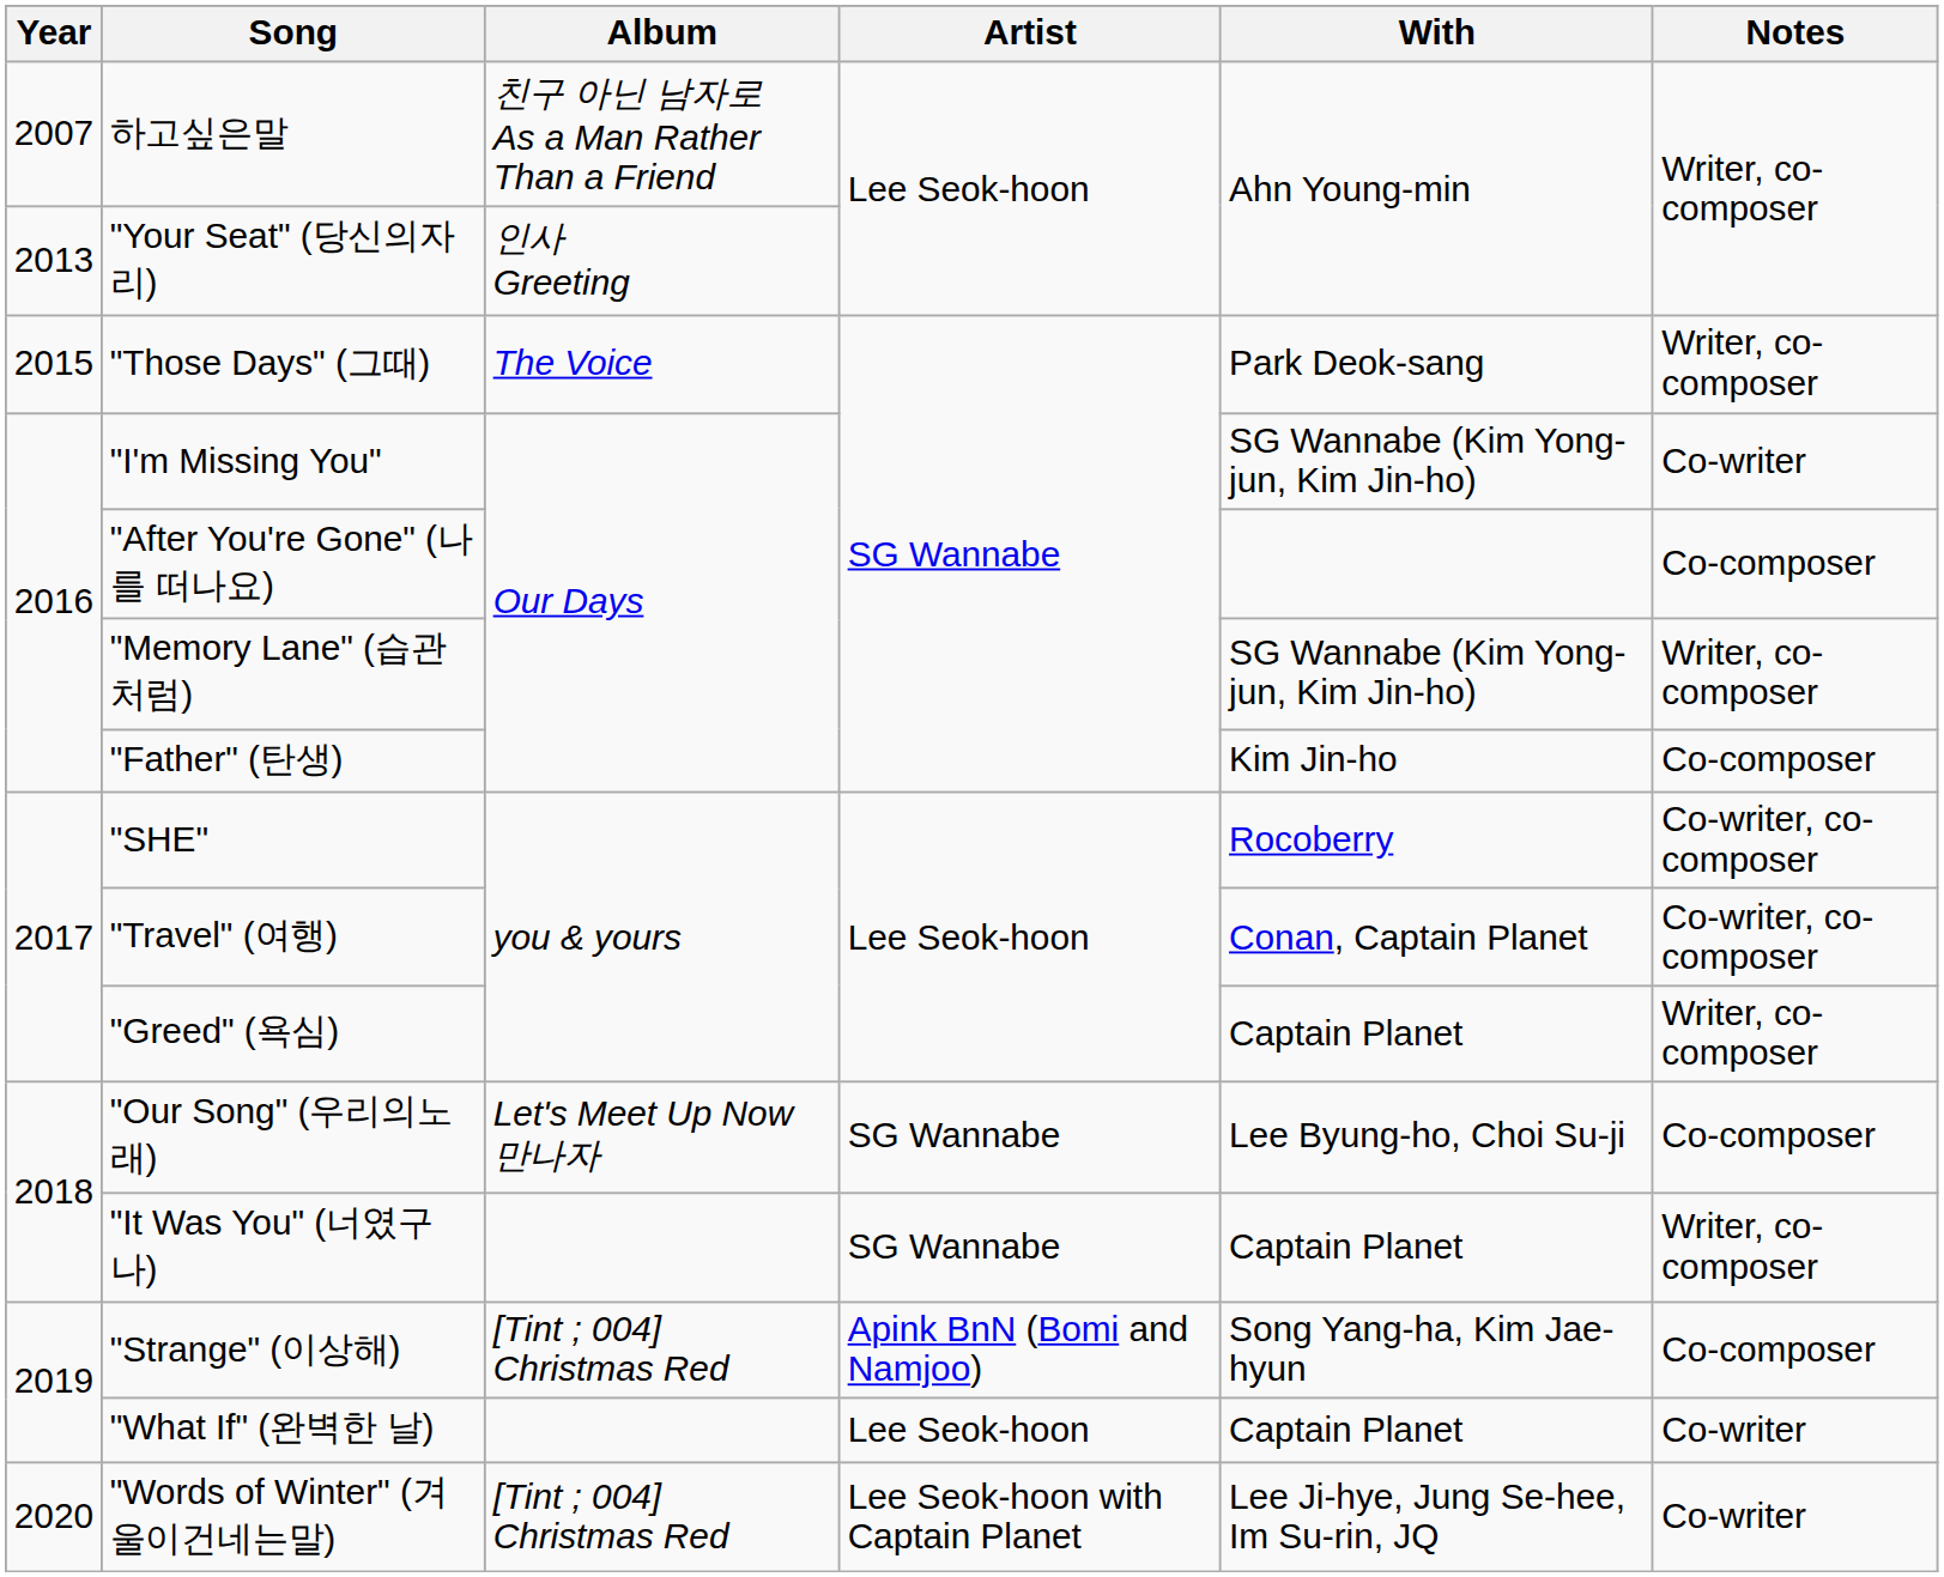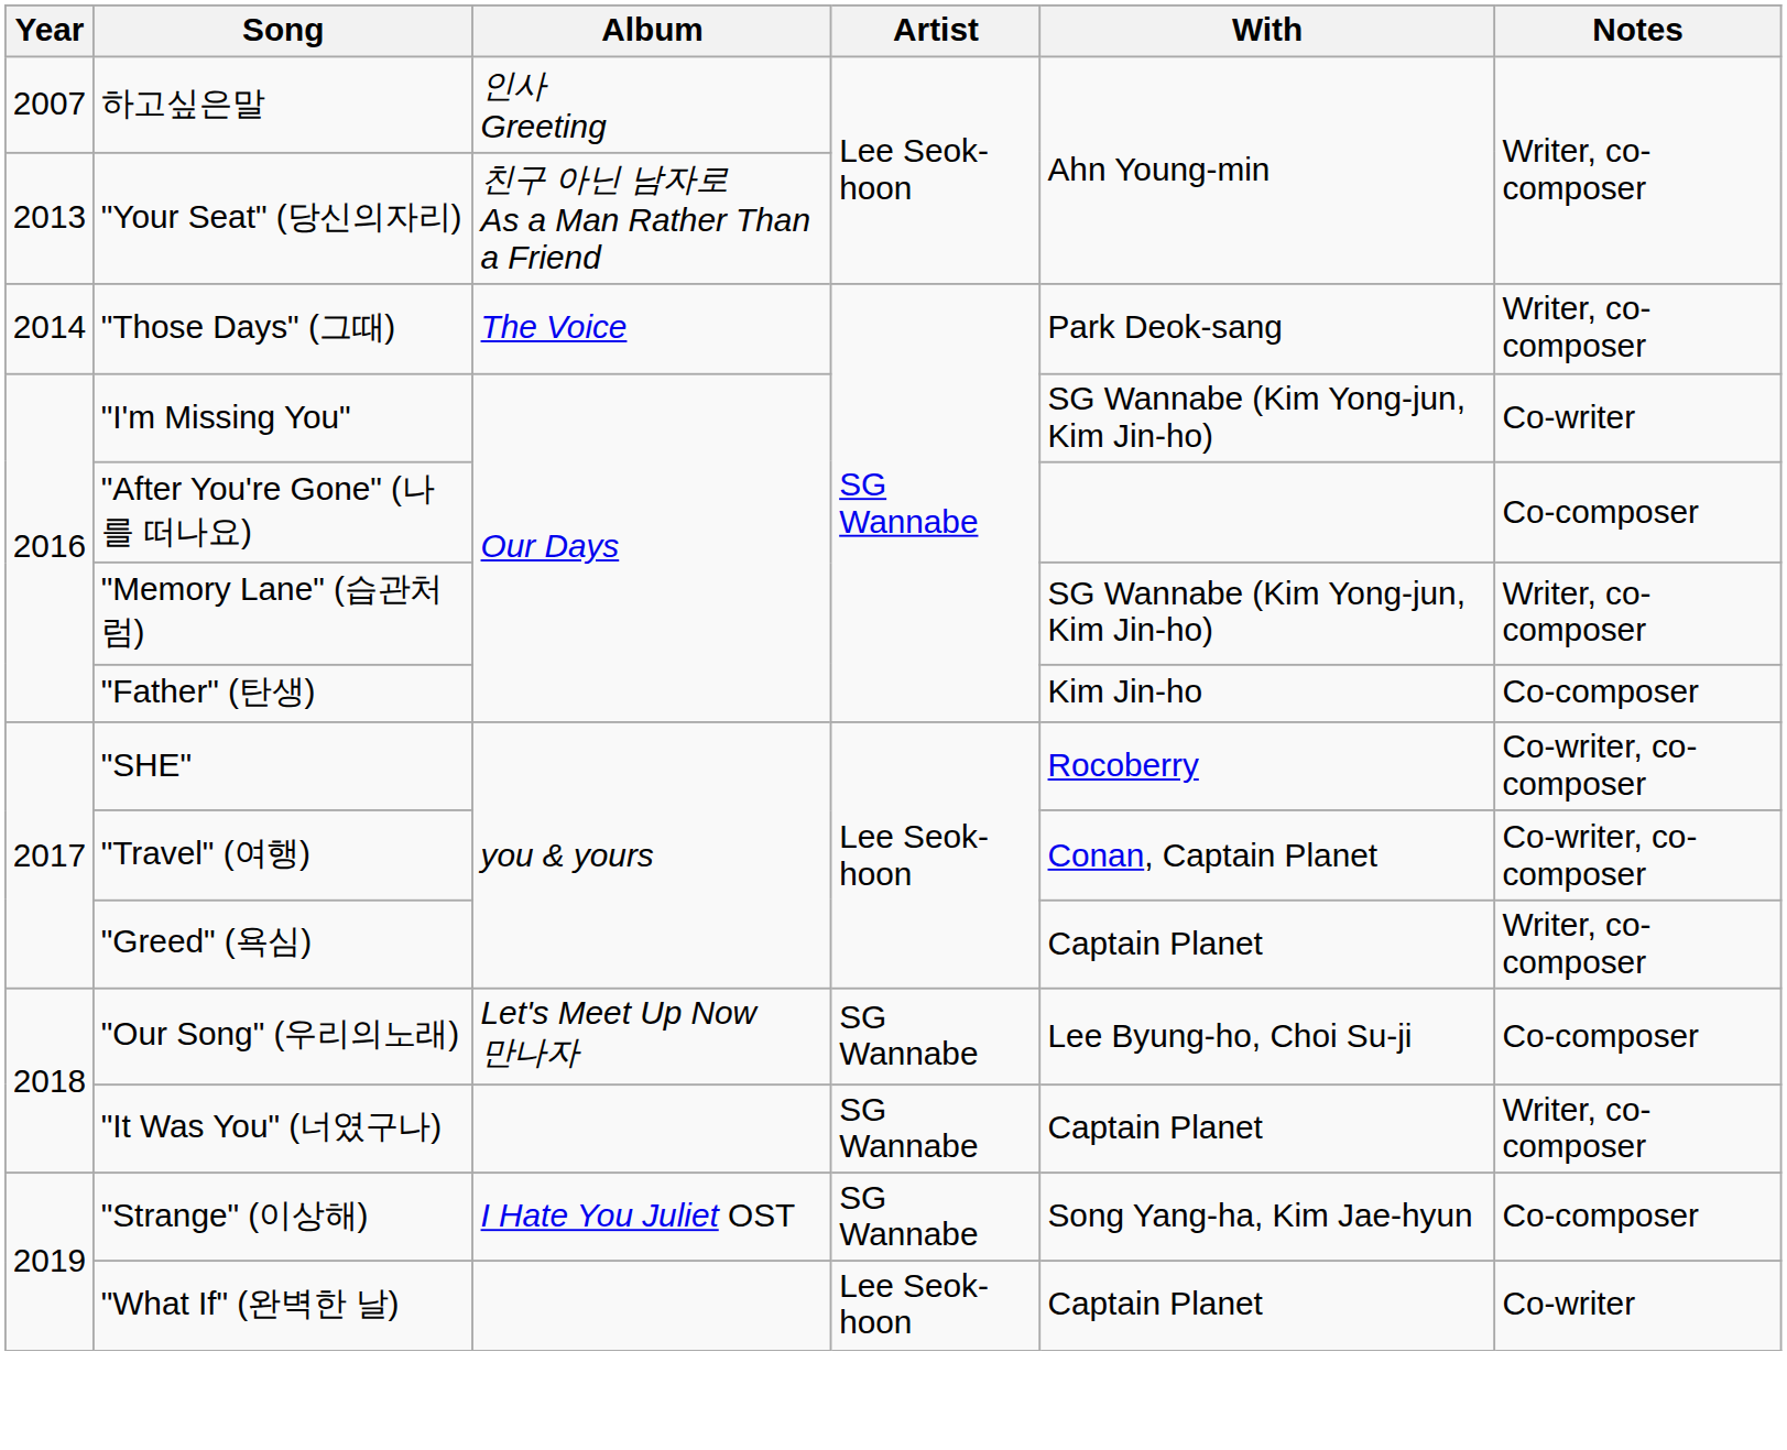 <table class="wikitable">
 <tr>
 <th>Year</th>
 <th>Song</th>
 <th>Album</th>
 <th>Artist</th>
 <th>With</th>
 <th>Notes</th>
 </tr>
 <tr>
 <td>2007</td>
 <td>하고싶은말</td>
-<td><em>친구 아닌 남자로</em><br><em>As a Man Rather Than a Friend</em></td>
+<td><em>인사</em><br><em>Greeting</em></td>
 <td rowspan="2">Lee Seok-hoon</td>
 <td rowspan="2">Ahn Young-min</td>
 <td rowspan="2">Writer, co-composer</td>
 </tr>
 <tr>
 <td>2013</td>
 <td>"Your Seat" (당신의자리)</td>
-<td><em>인사</em><br><em>Greeting</em></td>
+<td><em>친구 아닌 남자로</em><br><em>As a Man Rather Than a Friend</em></td>
 </tr>
 <tr>
-<td>2015</td>
+<td>2014</td>
 <td>"Those Days" (그때)</td>
 <td><em><a href='#'>The Voice</a></em></td>
 <td rowspan="5"><a href='#'>SG Wannabe</a></td>
 <td>Park Deok-sang</td>
 <td>Writer, co-composer</td>
 </tr>
 <tr>
 <td rowspan="4">2016</td>
 <td>"I'm Missing You"</td>
 <td rowspan="4"><em><a href='#'>Our Days</a></em></td>
 <td>SG Wannabe (Kim Yong-jun, Kim Jin-ho)</td>
 <td>Co-writer</td>
 </tr>
 <tr>
 <td>"After You're Gone" (나를 떠나요)</td>
 <td></td>
 <td>Co-composer</td>
 </tr>
 <tr>
 <td>"Memory Lane" (습관처럼)</td>
 <td>SG Wannabe (Kim Yong-jun, Kim Jin-ho)</td>
 <td>Writer, co-composer</td>
 </tr>
 <tr>
 <td>"Father" (탄생)</td>
 <td>Kim Jin-ho</td>
 <td>Co-composer</td>
 </tr>
 <tr>
 <td rowspan="3">2017</td>
 <td>"SHE"</td>
 <td rowspan="3"><em>you & yours</em></td>
 <td rowspan="3">Lee Seok-hoon</td>
 <td><a href='#'>Rocoberry</a></td>
 <td>Co-writer, co-composer</td>
 </tr>
 <tr>
 <td>"Travel" (여행)</td>
 <td><a href='#'>Conan</a>, Captain Planet</td>
 <td>Co-writer, co-composer</td>
 </tr>
 <tr>
 <td>"Greed" (욕심)</td>
 <td>Captain Planet</td>
 <td>Writer, co-composer</td>
 </tr>
 <tr>
 <td rowspan="2">2018</td>
 <td>"Our Song" (우리의노래)</td>
 <td><em>Let's Meet Up Now</em><br><em>만나자</em></td>
 <td>SG Wannabe</td>
 <td>Lee Byung-ho, Choi Su-ji</td>
 <td>Co-composer</td>
 </tr>
 <tr>
 <td>"It Was You" (너였구나)</td>
 <td></td>
 <td>SG Wannabe</td>
 <td>Captain Planet</td>
 <td>Writer, co-composer</td>
 </tr>
 <tr>
 <td rowspan="2">2019</td>
 <td>"Strange" (이상해)</td>
-<td><em>[Tint ; 004] Christmas Red</em></td>
-<td><a href='#'>Apink BnN</a> (<a href='#'>Bomi</a> and <a href='#'>Namjoo</a>)</td>
+<td><em><a href='#'>I Hate You Juliet</a></em> OST</td>
+<td>SG Wannabe</td>
 <td>Song Yang-ha, Kim Jae-hyun</td>
 <td>Co-composer</td>
 </tr>
 <tr>
 <td>"What If" (완벽한 날)</td>
 <td></td>
 <td>Lee Seok-hoon</td>
 <td>Captain Planet</td>
 <td>Co-writer</td>
 </tr>
-<tr>
-<td>2020</td>
-<td>"Words of Winter" (겨울이건네는말)</td>
-<td><em>[Tint ; 004] Christmas Red</em></td>
-<td>Lee Seok-hoon with Captain Planet</td>
-<td>Lee Ji-hye, Jung Se-hee, Im Su-rin, JQ</td>
-<td>Co-writer</td>
-</tr>
 </table>
